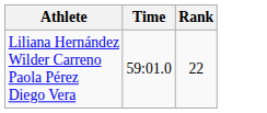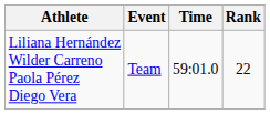 <table class="wikitable" style="font-size:90%;">
 <tr>
 <th>Athlete</th>
+<th>Event</th>
 <th>Time</th>
 <th>Rank</th>
 </tr>
 <tr align=center>
 <td align=left><a href='#'>Liliana Hernández</a><br><a href='#'>Wilder Carreno</a><br><a href='#'>Paola Pérez</a><br><a href='#'>Diego Vera</a></td>
+<td align=left><a href='#'>Team</a></td>
 <td>59:01.0</td>
 <td>22</td>
 </tr>
 </table>
